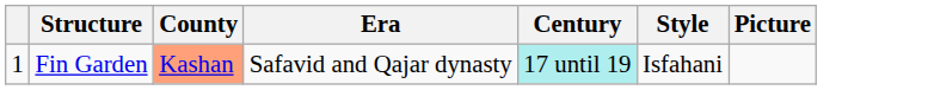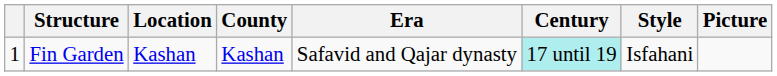 <table class="sortable wikitable">
 <tr>
 <th></th>
 <th>Structure</th>
+<th>Location</th>
 <th>County</th>
 <th>Era</th>
 <th>Century</th>
 <th>Style</th>
 <th>Picture</th>
 </tr>
 <tr>
 <td>1</td>
 <td><a href='#'>Fin Garden</a></td>
-<td style="background: lightsalmon;"><a href='#'>Kashan</a></td>
+<td><a href='#'>Kashan</a></td>
+<td><a href='#'>Kashan</a></td>
 <td>Safavid and Qajar dynasty</td>
 <td align="center" style="background: paleturquoise;">17 until 19</td>
 <td>Isfahani</td>
 <td></td>
 </tr>
 </table>
